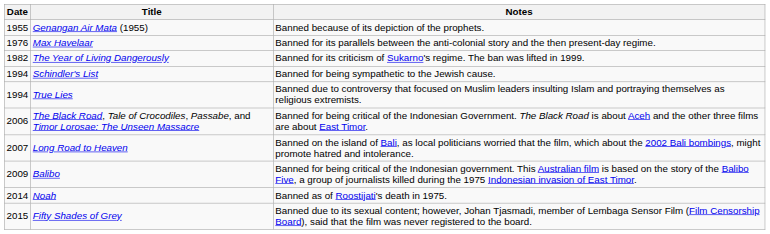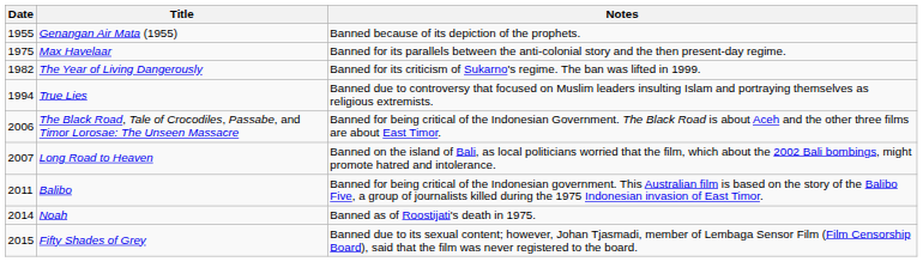 <table class="wikitable sortable">
 <tr>
 <th>Date</th>
 <th>Title</th>
 <th>Notes</th>
 </tr>
 <tr>
 <td>1955</td>
 <td><em><a href='#'>Genangan Air Mata</a></em> (1955)</td>
 <td>Banned because of its depiction of the prophets.</td>
 </tr>
 <tr>
-<td>1976</td>
+<td>1975</td>
 <td><em><a href='#'>Max Havelaar</a></em></td>
 <td>Banned for its parallels between the anti-colonial story and the then present-day regime.</td>
 </tr>
 <tr>
 <td>1982</td>
 <td><em><a href='#'>The Year of Living Dangerously</a></em></td>
 <td>Banned for its criticism of <a href='#'>Sukarno</a>'s regime. The ban was lifted in 1999.</td>
-</tr>
-<tr>
-<td>1994</td>
-<td><em><a href='#'>Schindler's List</a></em></td>
-<td>Banned for being sympathetic to the Jewish cause.</td>
 </tr>
 <tr>
 <td>1994</td>
 <td><em><a href='#'>True Lies</a></em></td>
 <td>Banned due to controversy that focused on Muslim leaders insulting Islam and portraying themselves as religious extremists.</td>
 </tr>
 <tr>
 <td>2006</td>
 <td><em><a href='#'>The Black Road</a></em>, <em>Tale of Crocodiles</em>, <em>Passabe</em>, and <em><a href='#'>Timor Lorosae: The Unseen Massacre</a></em></td>
 <td>Banned for being critical of the Indonesian Government. <em>The Black Road</em> is about <a href='#'>Aceh</a> and the other three films are about <a href='#'>East Timor</a>.</td>
 </tr>
 <tr>
 <td>2007</td>
 <td><em><a href='#'>Long Road to Heaven</a></em></td>
 <td>Banned on the island of <a href='#'>Bali</a>, as local politicians worried that the film, which about the <a href='#'>2002 Bali bombings</a>, might promote hatred and intolerance.</td>
 </tr>
 <tr>
-<td>2009</td>
+<td>2011</td>
 <td><em><a href='#'>Balibo</a></em></td>
 <td>Banned for being critical of the Indonesian government. This <a href='#'>Australian film</a> is based on the story of the <a href='#'>Balibo Five</a>, a group of journalists killed during the 1975 <a href='#'>Indonesian invasion of East Timor</a>.</td>
 </tr>
 <tr>
 <td>2014</td>
 <td><em><a href='#'>Noah</a></em></td>
 <td>Banned as of <a href='#'>Roostijati</a>'s death in 1975.</td>
 </tr>
 <tr>
 <td>2015</td>
 <td><em><a href='#'>Fifty Shades of Grey</a></em></td>
 <td>Banned due to its sexual content; however, Johan Tjasmadi, member of Lembaga Sensor Film (<a href='#'>Film Censorship Board</a>), said that the film was never registered to the board.</td>
 </tr>
 </table>
